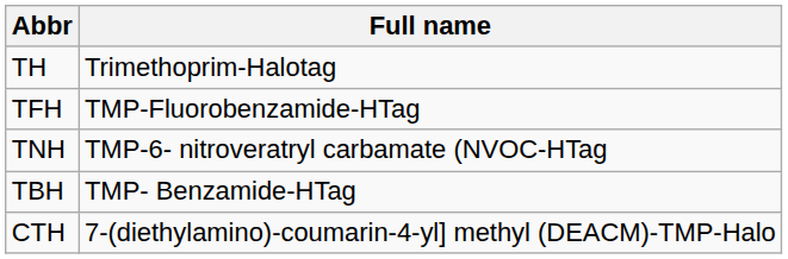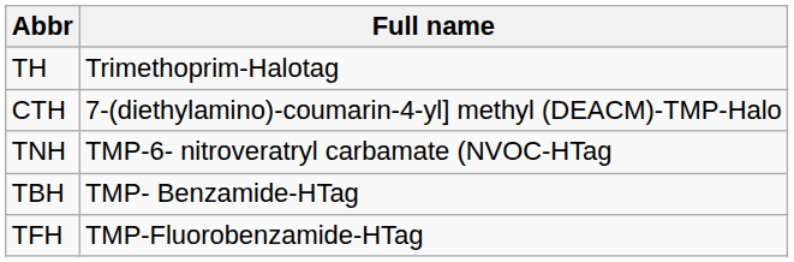 <table class="wikitable">
 <tr>
 <th>Abbr</th>
 <th>Full name</th>
 </tr>
 <tr>
 <td>TH</td>
 <td>Trimethoprim-Halotag</td>
 </tr>
 <tr>
-<td>TFH</td>
-<td>TMP-Fluorobenzamide-HTag</td>
+<td>CTH</td>
+<td>7-(diethylamino)-coumarin-4-yl] methyl  (DEACM)-TMP-Halo</td>
 </tr>
 <tr>
 <td>TNH</td>
 <td>TMP-6- nitroveratryl carbamate  (NVOC-HTag</td>
 </tr>
 <tr>
 <td>TBH</td>
 <td>TMP- Benzamide-HTag</td>
 </tr>
 <tr>
-<td>CTH</td>
-<td>7-(diethylamino)-coumarin-4-yl] methyl  (DEACM)-TMP-Halo</td>
+<td>TFH</td>
+<td>TMP-Fluorobenzamide-HTag</td>
 </tr>
 </table>
